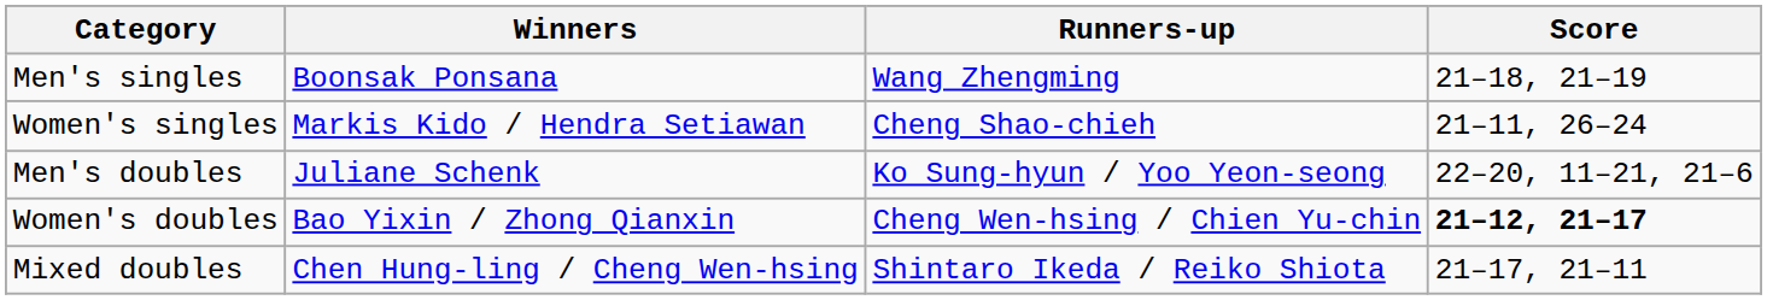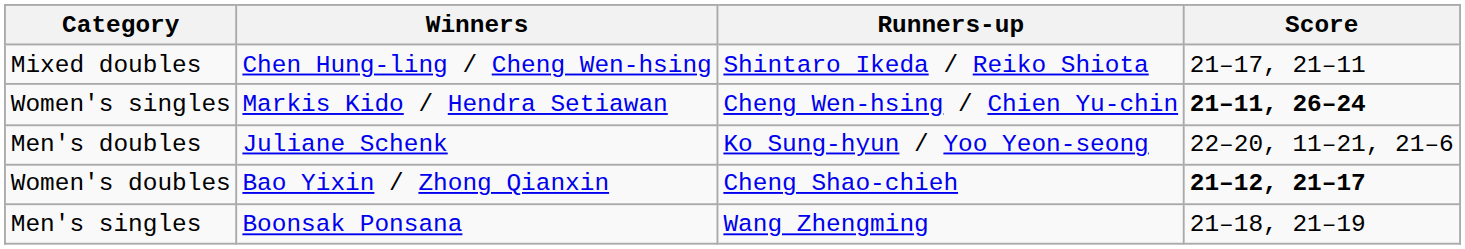 <table class=wikitable style="white-space:nowrap;">
 <tr>
 <th>Category</th>
 <th>Winners</th>
 <th>Runners-up</th>
 <th>Score</th>
 </tr>
 <tr>
-<td>Men's singles</td>
-<td> <a href='#'>Boonsak Ponsana</a></td>
-<td> <a href='#'>Wang Zhengming</a></td>
-<td>21–18, 21–19</td>
+<td>Mixed doubles</td>
+<td> <a href='#'>Chen Hung-ling</a> / <a href='#'>Cheng Wen-hsing</a></td>
+<td> <a href='#'>Shintaro Ikeda</a> / <a href='#'>Reiko Shiota</a></td>
+<td>21–17, 21–11</td>
 </tr>
 <tr>
 <td>Women's singles</td>
 <td> <a href='#'>Markis Kido</a> / <a href='#'>Hendra Setiawan</a></td>
-<td> <a href='#'>Cheng Shao-chieh</a></td>
-<td>21–11, 26–24</td>
+<td> <a href='#'>Cheng Wen-hsing</a> / <a href='#'>Chien Yu-chin</a></td>
+<td><strong>21–11, 26–24</strong></td>
 </tr>
 <tr>
 <td>Men's doubles</td>
 <td> <a href='#'>Juliane Schenk</a></td>
 <td> <a href='#'>Ko Sung-hyun</a> / <a href='#'>Yoo Yeon-seong</a></td>
 <td>22–20, 11–21, 21–6</td>
 </tr>
 <tr>
 <td>Women's doubles</td>
 <td> <a href='#'>Bao Yixin</a> / <a href='#'>Zhong Qianxin</a></td>
-<td> <a href='#'>Cheng Wen-hsing</a> / <a href='#'>Chien Yu-chin</a></td>
+<td> <a href='#'>Cheng Shao-chieh</a></td>
 <td><strong>21–12, 21–17</strong></td>
 </tr>
 <tr>
-<td>Mixed doubles</td>
-<td> <a href='#'>Chen Hung-ling</a> / <a href='#'>Cheng Wen-hsing</a></td>
-<td> <a href='#'>Shintaro Ikeda</a> / <a href='#'>Reiko Shiota</a></td>
-<td>21–17, 21–11</td>
+<td>Men's singles</td>
+<td> <a href='#'>Boonsak Ponsana</a></td>
+<td> <a href='#'>Wang Zhengming</a></td>
+<td>21–18, 21–19</td>
 </tr>
 </table>
